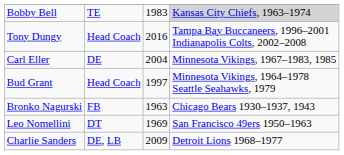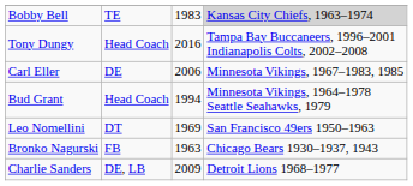 <table class="wikitable">
 <tr>
 </tr>
 <tr>
 <td><a href='#'>Bobby Bell</a></td>
 <td><a href='#'>TE</a></td>
 <td>1983</td>
 <td style="background: lightgrey;"><a href='#'>Kansas City Chiefs</a>, 1963–1974</td>
 </tr>
 <tr>
 <td><a href='#'>Tony Dungy</a></td>
 <td><a href='#'>Head Coach</a></td>
 <td>2016</td>
 <td><a href='#'>Tampa Bay Buccaneers</a>, 1996–2001<br><a href='#'>Indianapolis Colts</a>, 2002–2008</td>
 </tr>
 <tr>
 <td><a href='#'>Carl Eller</a></td>
 <td><a href='#'>DE</a></td>
-<td>2004</td>
+<td>2006</td>
 <td><a href='#'>Minnesota Vikings</a>, 1967–1983, 1985</td>
 </tr>
 <tr>
 <td><a href='#'>Bud Grant</a></td>
 <td><a href='#'>Head Coach</a></td>
-<td>1997</td>
+<td>1994</td>
 <td><a href='#'>Minnesota Vikings</a>, 1964–1978<br><a href='#'>Seattle Seahawks</a>, 1979</td>
+</tr>
+<tr>
+<td><a href='#'>Leo Nomellini</a></td>
+<td><a href='#'>DT</a></td>
+<td>1969</td>
+<td><a href='#'>San Francisco 49ers</a> 1950–1963</td>
 </tr>
 <tr>
 <td><a href='#'>Bronko Nagurski</a></td>
 <td><a href='#'>FB</a></td>
 <td>1963</td>
 <td><a href='#'>Chicago Bears</a> 1930–1937, 1943</td>
 </tr>
 <tr>
-<td><a href='#'>Leo Nomellini</a></td>
-<td><a href='#'>DT</a></td>
-<td>1969</td>
-<td><a href='#'>San Francisco 49ers</a> 1950–1963</td>
-</tr>
-<tr>
 <td><a href='#'>Charlie Sanders</a></td>
 <td><a href='#'>DE</a>, <a href='#'>LB</a></td>
 <td>2009</td>
 <td><a href='#'>Detroit Lions</a> 1968–1977</td>
 </tr>
 </table>
